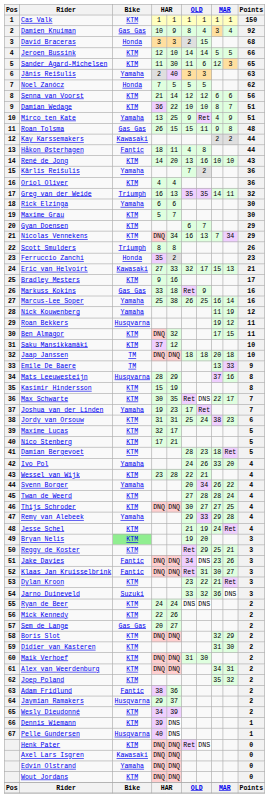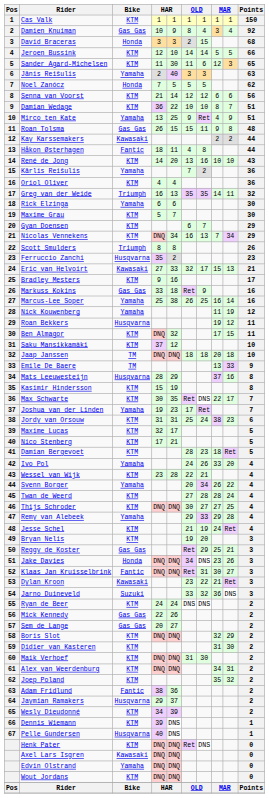 <table class="wikitable" style="font-size: 80%; text-align:center">
 <tr valign="top">
 <th valign="middle">Pos</th>
 <th valign="middle">Rider</th>
 <th valign="middle">Bike</th>
 <th colspan=2>HAR<br></th>
 <th colspan=2><a href='#'>OLD</a><br></th>
 <th colspan=2><a href='#'>MAR</a><br></th>
 <th valign="middle">Points</th>
 </tr>
 <tr>
 <th>1</th>
 <td align=left> <a href='#'>Cas Valk</a></td>
 <td><a href='#'>KTM</a></td>
 <td style="background:#ffffbf;">1</td>
 <td style="background:#ffffbf;">1</td>
 <td style="background:#ffffbf;">1</td>
 <td style="background:#ffffbf;">1</td>
 <td style="background:#ffffbf;">1</td>
 <td style="background:#ffffbf;">1</td>
 <th>150</th>
 </tr>
 <tr>
 <th>2</th>
 <td align=left> <a href='#'>Damien Knuiman</a></td>
 <td><a href='#'>Gas Gas</a></td>
 <td style="background:#dfffdf;">10</td>
 <td style="background:#dfffdf;">9</td>
 <td style="background:#dfffdf;">8</td>
 <td style="background:#dfffdf;">4</td>
 <td style="background:#ffdf9f;">3</td>
 <td style="background:#dfffdf;">4</td>
 <th>92</th>
 </tr>
 <tr>
 <th>3</th>
 <td align=left> <a href='#'>David Braceras</a></td>
 <td><a href='#'>Honda</a></td>
 <td style="background:#ffdf9f;">3</td>
 <td style="background:#ffdf9f;">3</td>
 <td style="background:#dfdfdf;">2</td>
 <td style="background:#dfffdf;">15</td>
 <td></td>
 <td></td>
 <th>68</th>
 </tr>
 <tr>
 <th>4</th>
 <td align=left> <a href='#'>Jeroen Bussink</a></td>
 <td><a href='#'>KTM</a></td>
 <td style="background:#dfffdf;">12</td>
 <td style="background:#dfffdf;">10</td>
 <td style="background:#dfffdf;">14</td>
 <td style="background:#dfffdf;">14</td>
 <td style="background:#dfffdf;">5</td>
 <td style="background:#dfffdf;">5</td>
 <th>66</th>
 </tr>
 <tr>
 <th>5</th>
 <td align=left> <a href='#'>Sander Agard-Michelsen</a></td>
 <td><a href='#'>KTM</a></td>
 <td style="background:#dfffdf;">11</td>
 <td style="background:#dfffdf;">30</td>
 <td style="background:#dfffdf;">11</td>
 <td style="background:#dfffdf;">6</td>
 <td style="background:#dfffdf;">12</td>
 <td style="background:#ffdf9f;">3</td>
 <th>65</th>
 </tr>
 <tr>
 <th>6</th>
 <td align=left> <a href='#'>Jānis Reišulis</a></td>
 <td><a href='#'>Yamaha</a></td>
 <td style="background:#dfdfdf;">2</td>
 <td style="background:#efcfff;">40</td>
 <td style="background:#ffdf9f;">3</td>
 <td style="background:#ffdf9f;">3</td>
 <td></td>
 <td></td>
 <th>63</th>
 </tr>
 <tr>
 <th>7</th>
 <td align=left> <a href='#'>Noel Zanócz</a></td>
 <td><a href='#'>Honda</a></td>
 <td style="background:#dfffdf;">7</td>
 <td style="background:#dfffdf;">5</td>
 <td style="background:#dfffdf;">5</td>
 <td style="background:#dfffdf;">5</td>
 <td></td>
 <td></td>
 <th>62</th>
 </tr>
 <tr>
 <th>8</th>
 <td align=left> <a href='#'>Senna van Voorst</a></td>
 <td><a href='#'>KTM</a></td>
 <td style="background:#dfffdf;">21</td>
 <td style="background:#dfffdf;">14</td>
 <td style="background:#dfffdf;">12</td>
 <td style="background:#dfffdf;">12</td>
 <td style="background:#dfffdf;">6</td>
 <td style="background:#dfffdf;">6</td>
 <th>56</th>
 </tr>
 <tr>
 <th>9</th>
 <td align=left> <a href='#'>Damian Wedage</a></td>
 <td><a href='#'>KTM</a></td>
 <td style="background:#efcfff;">36</td>
 <td style="background:#dfffdf;">22</td>
 <td style="background:#dfffdf;">10</td>
 <td style="background:#dfffdf;">10</td>
 <td style="background:#dfffdf;">8</td>
 <td style="background:#dfffdf;">7</td>
 <th>51</th>
 </tr>
 <tr>
 <th>10</th>
 <td align=left> <a href='#'>Mirco ten Kate</a></td>
 <td><a href='#'>Yamaha</a></td>
 <td style="background:#dfffdf;">13</td>
 <td style="background:#dfffdf;">25</td>
 <td style="background:#dfffdf;">9</td>
 <td style="background:#efcfff;">Ret</td>
 <td style="background:#dfffdf;">4</td>
 <td style="background:#dfffdf;">9</td>
 <th>51</th>
 </tr>
 <tr>
 <th>11</th>
 <td align=left> <a href='#'>Roan Tolsma</a></td>
 <td><a href='#'>Gas Gas</a></td>
 <td style="background:#dfffdf;">26</td>
 <td style="background:#dfffdf;">15</td>
 <td style="background:#dfffdf;">15</td>
 <td style="background:#dfffdf;">11</td>
 <td style="background:#dfffdf;">9</td>
 <td style="background:#dfffdf;">8</td>
 <th>48</th>
 </tr>
 <tr>
 <th>12</th>
 <td align=left> <a href='#'>Kay Karssemakers</a></td>
 <td><a href='#'>Kawasaki</a></td>
 <td></td>
 <td></td>
 <td></td>
 <td></td>
 <td style="background:#dfdfdf;">2</td>
 <td style="background:#dfdfdf;">2</td>
 <th>44</th>
 </tr>
 <tr>
 <th>13</th>
 <td align=left> <a href='#'>Håkon Østerhagen</a></td>
 <td><a href='#'>Fantic</a></td>
 <td style="background:#dfffdf;">18</td>
 <td style="background:#dfffdf;">11</td>
 <td style="background:#dfffdf;">4</td>
 <td style="background:#dfffdf;">8</td>
 <td></td>
 <td></td>
 <th>44</th>
 </tr>
 <tr>
 <th>14</th>
 <td align=left> <a href='#'>René de Jong</a></td>
 <td><a href='#'>KTM</a></td>
 <td style="background:#dfffdf;">14</td>
 <td style="background:#dfffdf;">20</td>
 <td style="background:#dfffdf;">13</td>
 <td style="background:#dfffdf;">16</td>
 <td style="background:#dfffdf;">10</td>
 <td style="background:#dfffdf;">10</td>
 <th>43</th>
 </tr>
 <tr>
 <th>15</th>
 <td align=left> <a href='#'>Kārlis Reišulis</a></td>
 <td><a href='#'>Yamaha</a></td>
 <td></td>
 <td></td>
 <td style="background:#dfffdf;">7</td>
 <td style="background:#dfdfdf;">2</td>
 <td></td>
 <td></td>
 <th>36</th>
 </tr>
 <tr>
 <th>16</th>
 <td align=left> <a href='#'>Oriol Oliver</a></td>
 <td><a href='#'>KTM</a></td>
 <td style="background:#dfffdf;">4</td>
 <td style="background:#dfffdf;">4</td>
 <td></td>
 <td></td>
 <td></td>
 <td></td>
 <th>36</th>
 </tr>
 <tr>
 <th>17</th>
 <td align=left> <a href='#'>Greg van der Weide</a></td>
 <td><a href='#'>Triumph</a></td>
 <td style="background:#dfffdf;">16</td>
 <td style="background:#dfffdf;">13</td>
 <td style="background:#efcfff;">35</td>
 <td style="background:#efcfff;">35</td>
 <td style="background:#dfffdf;">14</td>
 <td style="background:#dfffdf;">11</td>
 <th>32</th>
 </tr>
 <tr>
 <th>18</th>
 <td align=left> <a href='#'>Rick Elzinga</a></td>
 <td><a href='#'>Yamaha</a></td>
 <td style="background:#dfffdf;">6</td>
 <td style="background:#dfffdf;">6</td>
 <td></td>
 <td></td>
 <td></td>
 <td></td>
 <th>30</th>
 </tr>
 <tr>
 <th>19</th>
 <td align=left> <a href='#'>Maxime Grau</a></td>
 <td><a href='#'>KTM</a></td>
 <td style="background:#dfffdf;">5</td>
 <td style="background:#dfffdf;">7</td>
 <td></td>
 <td></td>
 <td></td>
 <td></td>
 <th>30</th>
 </tr>
 <tr>
 <th>20</th>
 <td align=left> <a href='#'>Gyan Doensen</a></td>
 <td><a href='#'>KTM</a></td>
 <td></td>
 <td></td>
 <td style="background:#dfffdf;">6</td>
 <td style="background:#dfffdf;">7</td>
 <td></td>
 <td></td>
 <th>29</th>
 </tr>
 <tr>
 <th>21</th>
 <td align=left> <a href='#'>Nicolas Vennekens</a></td>
 <td><a href='#'>KTM</a></td>
 <td style="background:#ffcfcf;">DNQ</td>
 <td style="background:#dfffdf;">34</td>
 <td style="background:#dfffdf;">16</td>
 <td style="background:#dfffdf;">13</td>
 <td style="background:#dfffdf;">7</td>
 <td style="background:#efcfff;">34</td>
 <th>29</th>
 </tr>
 <tr>
 <th>22</th>
 <td align=left> <a href='#'>Scott Smulders</a></td>
 <td><a href='#'>Triumph</a></td>
 <td style="background:#dfffdf;">8</td>
 <td style="background:#dfffdf;">8</td>
 <td></td>
 <td></td>
 <td></td>
 <td></td>
 <th>26</th>
 </tr>
 <tr>
 <th>23</th>
 <td align=left> <a href='#'>Ferruccio Zanchi</a></td>
-<td><a href='#'>Honda</a></td>
+<td><a href='#'>Husqvarna</a></td>
 <td style="background:#efcfff;">35</td>
 <td style="background:#dfdfdf;">2</td>
 <td></td>
 <td></td>
 <td></td>
 <td></td>
 <th>23</th>
 </tr>
 <tr>
 <th>24</th>
 <td align=left> <a href='#'>Eric van Helvoirt</a></td>
 <td><a href='#'>Kawasaki</a></td>
 <td style="background:#dfffdf;">27</td>
 <td style="background:#dfffdf;">33</td>
 <td style="background:#dfffdf;">32</td>
 <td style="background:#dfffdf;">17</td>
 <td style="background:#dfffdf;">15</td>
 <td style="background:#dfffdf;">13</td>
 <th>21</th>
 </tr>
 <tr>
 <th>25</th>
 <td align=left> <a href='#'>Bradley Mesters</a></td>
 <td><a href='#'>KTM</a></td>
 <td style="background:#dfffdf;">9</td>
 <td style="background:#dfffdf;">16</td>
 <td></td>
 <td></td>
 <td></td>
 <td></td>
 <th>17</th>
 </tr>
 <tr>
 <th>26</th>
 <td align=left> <a href='#'>Markuss Kokins</a></td>
 <td><a href='#'>Gas Gas</a></td>
 <td style="background:#dfffdf;">33</td>
 <td style="background:#dfffdf;">18</td>
 <td style="background:#efcfff;">Ret</td>
 <td style="background:#dfffdf;">9</td>
 <td></td>
 <td></td>
 <th>16</th>
 </tr>
 <tr>
 <th>27</th>
 <td align=left> <a href='#'>Marcus-Lee Soper</a></td>
 <td><a href='#'>Yamaha</a></td>
 <td style="background:#dfffdf;">25</td>
 <td style="background:#dfffdf;">38</td>
 <td style="background:#dfffdf;">26</td>
 <td style="background:#dfffdf;">25</td>
 <td style="background:#dfffdf;">16</td>
 <td style="background:#dfffdf;">14</td>
 <th>16</th>
 </tr>
 <tr>
 <th>28</th>
 <td align=left> <a href='#'>Nick Kouwenberg</a></td>
 <td><a href='#'>Yamaha</a></td>
 <td></td>
 <td></td>
 <td></td>
 <td></td>
 <td style="background:#dfffdf;">11</td>
 <td style="background:#dfffdf;">19</td>
 <th>12</th>
 </tr>
 <tr>
 <th>29</th>
 <td align=left> <a href='#'>Roan Bekkers</a></td>
 <td><a href='#'>Husqvarna</a></td>
 <td></td>
 <td></td>
 <td></td>
 <td></td>
 <td style="background:#dfffdf;">19</td>
 <td style="background:#dfffdf;">12</td>
 <th>11</th>
 </tr>
 <tr>
 <th>30</th>
 <td align=left> <a href='#'>Ben Almagor</a></td>
 <td><a href='#'>KTM</a></td>
 <td style="background:#ffcfcf;">DNQ</td>
 <td style="background:#dfffdf;">32</td>
 <td></td>
 <td></td>
 <td style="background:#dfffdf;">17</td>
 <td style="background:#dfffdf;">15</td>
 <th>11</th>
 </tr>
 <tr>
 <th>31</th>
 <td align=left> <a href='#'>Saku Mansikkamäki</a></td>
 <td><a href='#'>KTM</a></td>
 <td style="background:#efcfff;">37</td>
 <td style="background:#dfffdf;">12</td>
 <td></td>
 <td></td>
 <td></td>
 <td></td>
 <th>10</th>
 </tr>
 <tr>
 <th>32</th>
 <td align=left> <a href='#'>Jaap Janssen</a></td>
 <td><a href='#'>TM</a></td>
 <td style="background:#ffcfcf;">DNQ</td>
 <td style="background:#ffcfcf;">DNQ</td>
 <td style="background:#dfffdf;">18</td>
 <td style="background:#dfffdf;">18</td>
 <td style="background:#dfffdf;">20</td>
 <td style="background:#dfffdf;">18</td>
 <th>10</th>
 </tr>
 <tr>
 <th>33</th>
 <td align=left> <a href='#'>Emile De Baere</a></td>
 <td><a href='#'>TM</a></td>
 <td></td>
 <td></td>
 <td></td>
 <td></td>
 <td style="background:#dfffdf;">13</td>
 <td style="background:#efcfff;">33</td>
 <th>9</th>
 </tr>
 <tr>
 <th>34</th>
 <td align=left> <a href='#'>Mats Leeuwesteijn</a></td>
 <td><a href='#'>Husqvarna</a></td>
 <td style="background:#dfffdf;">28</td>
 <td style="background:#dfffdf;">29</td>
 <td></td>
 <td></td>
 <td style="background:#efcfff;">37</td>
 <td style="background:#dfffdf;">16</td>
 <th>8</th>
 </tr>
 <tr>
 <th>35</th>
 <td align=left> <a href='#'>Kasimir Hindersson</a></td>
 <td><a href='#'>KTM</a></td>
 <td style="background:#dfffdf;">15</td>
 <td style="background:#dfffdf;">19</td>
 <td></td>
 <td></td>
 <td></td>
 <td></td>
 <th>8</th>
 </tr>
 <tr>
 <th>36</th>
 <td align=left> <a href='#'>Max Schwarte</a></td>
 <td><a href='#'>KTM</a></td>
 <td style="background:#dfffdf;">30</td>
 <td style="background:#dfffdf;">35</td>
 <td style="background:#efcfff;">Ret</td>
 <td style="background:#ffffff;">DNS</td>
 <td style="background:#dfffdf;">22</td>
 <td style="background:#dfffdf;">17</td>
 <th>7</th>
 </tr>
 <tr>
 <th>37</th>
 <td align=left> <a href='#'>Joshua van der Linden</a></td>
 <td><a href='#'>Yamaha</a></td>
 <td style="background:#dfffdf;">19</td>
 <td style="background:#dfffdf;">23</td>
 <td style="background:#dfffdf;">17</td>
 <td style="background:#efcfff;">Ret</td>
 <td></td>
 <td></td>
 <th>7</th>
 </tr>
 <tr>
 <th>38</th>
 <td align=left> <a href='#'>Jordy van Orsouw</a></td>
 <td><a href='#'>KTM</a></td>
 <td style="background:#dfffdf;">31</td>
 <td style="background:#dfffdf;">31</td>
 <td style="background:#dfffdf;">25</td>
 <td style="background:#dfffdf;">24</td>
 <td style="background:#efcfff;">38</td>
 <td style="background:#dfffdf;">23</td>
 <th>6</th>
 </tr>
 <tr>
 <th>39</th>
 <td align=left> <a href='#'>Maxime Lucas</a></td>
 <td><a href='#'>KTM</a></td>
 <td style="background:#dfffdf;">32</td>
 <td style="background:#dfffdf;">17</td>
 <td></td>
 <td></td>
 <td></td>
 <td></td>
 <th>5</th>
 </tr>
 <tr>
 <th>40</th>
 <td align=left> <a href='#'>Nico Stenberg</a></td>
 <td><a href='#'>KTM</a></td>
 <td style="background:#dfffdf;">17</td>
 <td style="background:#dfffdf;">21</td>
 <td></td>
 <td></td>
 <td></td>
 <td></td>
 <th>5</th>
 </tr>
 <tr>
 <th>41</th>
 <td align=left> <a href='#'>Damian Bergevoet</a></td>
 <td><a href='#'>KTM</a></td>
 <td></td>
 <td></td>
 <td style="background:#dfffdf;">28</td>
 <td style="background:#dfffdf;">23</td>
 <td style="background:#dfffdf;">18</td>
 <td style="background:#efcfff;">Ret</td>
 <th>5</th>
 </tr>
 <tr>
 <th>42</th>
 <td align=left> <a href='#'>Ivo Pol</a></td>
 <td><a href='#'>Yamaha</a></td>
 <td></td>
 <td></td>
 <td style="background:#dfffdf;">24</td>
 <td style="background:#dfffdf;">26</td>
 <td style="background:#dfffdf;">33</td>
 <td style="background:#dfffdf;">20</td>
 <th>4</th>
 </tr>
 <tr>
 <th>43</th>
 <td align=left> <a href='#'>Wessel van Wijk</a></td>
 <td><a href='#'>KTM</a></td>
 <td style="background:#dfffdf;">23</td>
 <td style="background:#dfffdf;">28</td>
 <td style="background:#dfffdf;">22</td>
 <td style="background:#dfffdf;">21</td>
 <td></td>
 <td></td>
 <th>4</th>
 </tr>
 <tr>
 <th>44</th>
 <td align=left> <a href='#'>Svenn Borger</a></td>
 <td><a href='#'>Yamaha</a></td>
 <td></td>
 <td></td>
 <td style="background:#dfffdf;">20</td>
 <td style="background:#efcfff;">34</td>
 <td style="background:#dfffdf;">26</td>
 <td style="background:#dfffdf;">22</td>
 <th>4</th>
 </tr>
 <tr>
 <th>45</th>
 <td align=left> <a href='#'>Twan de Weerd</a></td>
 <td><a href='#'>KTM</a></td>
 <td></td>
 <td></td>
 <td style="background:#dfffdf;">27</td>
 <td style="background:#dfffdf;">28</td>
 <td style="background:#dfffdf;">28</td>
 <td style="background:#dfffdf;">24</td>
 <th>4</th>
 </tr>
 <tr>
 <th>46</th>
 <td align=left> <a href='#'>Thijs Schroder</a></td>
 <td><a href='#'>KTM</a></td>
 <td style="background:#ffcfcf;">DNQ</td>
 <td style="background:#ffcfcf;">DNQ</td>
 <td style="background:#dfffdf;">30</td>
 <td style="background:#dfffdf;">27</td>
 <td style="background:#dfffdf;">27</td>
 <td style="background:#dfffdf;">25</td>
 <th>4</th>
 </tr>
 <tr>
 <th>47</th>
 <td align=left> <a href='#'>Remy van Alebeek</a></td>
 <td><a href='#'>Yamaha</a></td>
 <td></td>
 <td></td>
 <td style="background:#dfffdf;">29</td>
 <td style="background:#efcfff;">33</td>
 <td style="background:#dfffdf;">29</td>
 <td style="background:#dfffdf;">28</td>
 <th>4</th>
 </tr>
 <tr>
 <th>48</th>
 <td align=left> <a href='#'>Jesse Schel</a></td>
 <td><a href='#'>KTM</a></td>
 <td></td>
 <td></td>
 <td style="background:#dfffdf;">21</td>
 <td style="background:#dfffdf;">19</td>
 <td style="background:#dfffdf;">24</td>
 <td style="background:#efcfff;">Ret</td>
 <th>4</th>
 </tr>
 <tr>
 <th>49</th>
 <td align=left> <a href='#'>Bryan Nelis</a></td>
-<td style="background: lightgreen;"><a href='#'>KTM</a></td>
+<td><a href='#'>KTM</a></td>
 <td></td>
 <td></td>
 <td style="background:#dfffdf;">19</td>
 <td style="background:#dfffdf;">20</td>
 <td></td>
 <td></td>
 <th>3</th>
 </tr>
 <tr>
 <th>50</th>
 <td align=left> <a href='#'>Reggy de Koster</a></td>
-<td><a href='#'>KTM</a></td>
+<td><a href='#'>Gas Gas</a></td>
 <td></td>
 <td></td>
 <td style="background:#efcfff;">Ret</td>
 <td style="background:#dfffdf;">29</td>
 <td style="background:#dfffdf;">25</td>
 <td style="background:#dfffdf;">21</td>
 <th>3</th>
 </tr>
 <tr>
 <th>51</th>
 <td align=left> <a href='#'>Jake Davies</a></td>
-<td><a href='#'>Fantic</a></td>
+<td><a href='#'>Honda</a></td>
 <td style="background:#ffcfcf;">DNQ</td>
 <td style="background:#ffcfcf;">DNQ</td>
 <td style="background:#efcfff;">34</td>
 <td style="background:#ffffff;">DNS</td>
 <td style="background:#dfffdf;">23</td>
 <td style="background:#dfffdf;">26</td>
 <th>3</th>
 </tr>
 <tr>
 <th>52</th>
 <td align=left> <a href='#'>Klaas Jan Kruisselbrink</a></td>
 <td><a href='#'>Fantic</a></td>
 <td style="background:#ffcfcf;">DNQ</td>
 <td style="background:#ffcfcf;">DNQ</td>
 <td style="background:#efcfff;">Ret</td>
 <td style="background:#dfffdf;">31</td>
 <td style="background:#dfffdf;">30</td>
 <td style="background:#dfffdf;">27</td>
 <th>3</th>
 </tr>
 <tr>
 <th>53</th>
 <td align=left> <a href='#'>Dylan Kroon</a></td>
-<td><a href='#'>KTM</a></td>
+<td><a href='#'>Kawasaki</a></td>
 <td></td>
 <td></td>
 <td style="background:#dfffdf;">23</td>
 <td style="background:#dfffdf;">22</td>
 <td style="background:#dfffdf;">21</td>
 <td style="background:#efcfff;">Ret</td>
 <th>3</th>
 </tr>
 <tr>
 <th>54</th>
 <td align=left> <a href='#'>Jarno Duineveld</a></td>
 <td><a href='#'>Suzuki</a></td>
 <td></td>
 <td></td>
 <td style="background:#dfffdf;">33</td>
 <td style="background:#dfffdf;">32</td>
 <td style="background:#dfffdf;">36</td>
 <td style="background:#ffffff;">DNS</td>
 <th>3</th>
 </tr>
 <tr>
 <th>55</th>
 <td align=left> <a href='#'>Ryan de Beer</a></td>
 <td><a href='#'>KTM</a></td>
 <td style="background:#dfffdf;">24</td>
 <td style="background:#dfffdf;">24</td>
 <td style="background:#ffffff;">DNS</td>
 <td style="background:#ffffff;">DNS</td>
 <td></td>
 <td></td>
 <th>2</th>
 </tr>
 <tr>
 <th>56</th>
 <td align=left> <a href='#'>Mick Kennedy</a></td>
-<td><a href='#'>KTM</a></td>
+<td><a href='#'>Gas Gas</a></td>
 <td style="background:#dfffdf;">22</td>
 <td style="background:#dfffdf;">26</td>
 <td></td>
 <td></td>
 <td></td>
 <td></td>
 <th>2</th>
 </tr>
 <tr>
 <th>57</th>
 <td align=left> <a href='#'>Sem de Lange</a></td>
 <td><a href='#'>Gas Gas</a></td>
 <td style="background:#dfffdf;">20</td>
 <td style="background:#dfffdf;">27</td>
 <td></td>
 <td></td>
 <td></td>
 <td></td>
 <th>2</th>
 </tr>
 <tr>
 <th>58</th>
 <td align=left> <a href='#'>Boris Slot</a></td>
 <td><a href='#'>KTM</a></td>
 <td style="background:#ffcfcf;">DNQ</td>
 <td style="background:#ffcfcf;">DNQ</td>
 <td></td>
 <td></td>
 <td style="background:#dfffdf;">32</td>
 <td style="background:#dfffdf;">29</td>
 <th>2</th>
 </tr>
 <tr>
 <th>59</th>
 <td align=left> <a href='#'>Didier van Kasteren</a></td>
 <td><a href='#'>KTM</a></td>
 <td></td>
 <td></td>
 <td></td>
 <td></td>
 <td style="background:#dfffdf;">31</td>
 <td style="background:#dfffdf;">30</td>
 <th>2</th>
 </tr>
 <tr>
 <th>60</th>
 <td align=left> <a href='#'>Maik Verhoef</a></td>
 <td><a href='#'>KTM</a></td>
 <td style="background:#ffcfcf;">DNQ</td>
 <td style="background:#ffcfcf;">DNQ</td>
 <td style="background:#dfffdf;">31</td>
 <td style="background:#dfffdf;">30</td>
 <td></td>
 <td></td>
 <th>2</th>
 </tr>
 <tr>
 <th>61</th>
 <td align=left> <a href='#'>Alex van Weerdenburg</a></td>
 <td><a href='#'>KTM</a></td>
 <td style="background:#ffcfcf;">DNQ</td>
 <td style="background:#ffcfcf;">DNQ</td>
 <td></td>
 <td></td>
 <td style="background:#dfffdf;">34</td>
 <td style="background:#dfffdf;">31</td>
 <th>2</th>
 </tr>
 <tr>
 <th>62</th>
 <td align=left> <a href='#'>Joep Poland</a></td>
 <td><a href='#'>KTM</a></td>
 <td></td>
 <td></td>
 <td></td>
 <td></td>
 <td style="background:#dfffdf;">35</td>
 <td style="background:#dfffdf;">32</td>
 <th>2</th>
 </tr>
 <tr>
 <th>63</th>
 <td align=left> <a href='#'>Adam Fridlund</a></td>
 <td><a href='#'>Fantic</a></td>
 <td style="background:#efcfff;">38</td>
 <td style="background:#dfffdf;">36</td>
 <td></td>
 <td></td>
 <td></td>
 <td></td>
 <th>2</th>
 </tr>
 <tr>
 <th>64</th>
 <td align=left> <a href='#'>Jaymian Ramakers</a></td>
 <td><a href='#'>Husqvarna</a></td>
 <td style="background:#dfffdf;">29</td>
 <td style="background:#dfffdf;">37</td>
 <td></td>
 <td></td>
 <td></td>
 <td></td>
 <th>2</th>
 </tr>
 <tr>
 <th>65</th>
 <td align=left> <a href='#'>Wesly Dieudonné</a></td>
 <td><a href='#'>KTM</a></td>
 <td style="background:#efcfff;">34</td>
 <td style="background:#efcfff;">39</td>
 <td></td>
 <td></td>
 <td></td>
 <td></td>
 <th>2</th>
 </tr>
 <tr>
 <th>66</th>
 <td align=left> <a href='#'>Dennis Wiemann</a></td>
 <td><a href='#'>KTM</a></td>
 <td style="background:#efcfff;">39</td>
 <td style="background:#ffffff;">DNS</td>
 <td></td>
 <td></td>
 <td></td>
 <td></td>
 <th>1</th>
 </tr>
 <tr>
 <th>67</th>
 <td align=left> <a href='#'>Pelle Gundersen</a></td>
 <td><a href='#'>Husqvarna</a></td>
 <td style="background:#efcfff;">40</td>
 <td style="background:#ffffff;">DNS</td>
 <td></td>
 <td></td>
 <td></td>
 <td></td>
 <th>1</th>
 </tr>
 <tr>
 <th></th>
 <td align=left> <a href='#'>Henk Pater</a></td>
 <td><a href='#'>KTM</a></td>
 <td style="background:#ffcfcf;">DNQ</td>
 <td style="background:#ffcfcf;">DNQ</td>
 <td style="background:#efcfff;">Ret</td>
 <td style="background:#ffffff;">DNS</td>
 <td></td>
 <td></td>
 <th>0</th>
 </tr>
 <tr>
 <th></th>
 <td align=left> <a href='#'>Axel Lars Isgren</a></td>
 <td><a href='#'>Kawasaki</a></td>
 <td style="background:#ffcfcf;">DNQ</td>
 <td style="background:#ffcfcf;">DNQ</td>
 <td></td>
 <td></td>
 <td></td>
 <td></td>
 <th>0</th>
 </tr>
 <tr>
 <th></th>
 <td align=left> <a href='#'>Edvin Olstrand</a></td>
 <td><a href='#'>Yamaha</a></td>
 <td style="background:#ffcfcf;">DNQ</td>
 <td style="background:#ffcfcf;">DNQ</td>
 <td></td>
 <td></td>
 <td></td>
 <td></td>
 <th>0</th>
 </tr>
 <tr>
 <th></th>
 <td align=left> <a href='#'>Wout Jordans</a></td>
 <td><a href='#'>KTM</a></td>
 <td style="background:#ffcfcf;">DNQ</td>
 <td style="background:#ffcfcf;">DNQ</td>
 <td></td>
 <td></td>
 <td></td>
 <td></td>
 <th>0</th>
 </tr>
 <tr>
 </tr>
 <tr valign="top">
 <th valign="middle">Pos</th>
 <th valign="middle">Rider</th>
 <th valign="middle">Bike</th>
 <th colspan=2>HAR<br></th>
 <th colspan=2><a href='#'>OLD</a><br></th>
 <th colspan=2><a href='#'>MAR</a><br></th>
 <th valign="middle">Points</th>
 </tr>
 <tr>
 </tr>
 </table>
